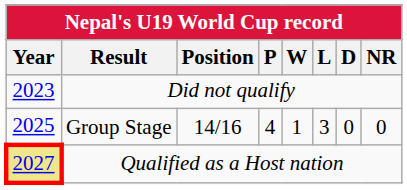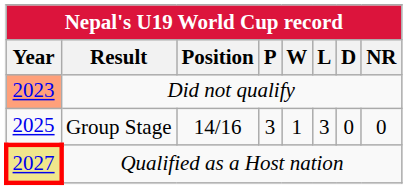 <table class="wikitable" style="font-size:90%; text-align:center;">
 <tr>
 <th style="color:white; background:#DC143C;" colspan=10>Nepal's U19 World Cup record</th>
 </tr>
 <tr>
 <th>Year</th>
 <th>Result</th>
 <th>Position</th>
 <th>P</th>
 <th>W</th>
 <th>L</th>
 <th>D</th>
 <th>NR</th>
 </tr>
 <tr>
-<td> <a href='#'>2023</a></td>
+<td style="background: lightsalmon;"> <a href='#'>2023</a></td>
 <td colspan="7"><em>Did not qualify</em></td>
 </tr>
 <tr>
 <td> <a href='#'>2025</a></td>
 <td>Group Stage</td>
 <td>14/16</td>
-<td>4</td>
+<td>3</td>
 <td>1</td>
 <td>3</td>
 <td>0</td>
 <td>0</td>
 </tr>
 <tr>
 <td style="background: khaki; border:3px solid red">   <a href='#'>2027</a></td>
 <td colspan="7"><em>Qualified as a Host nation</em></td>
 </tr>
 </table>
